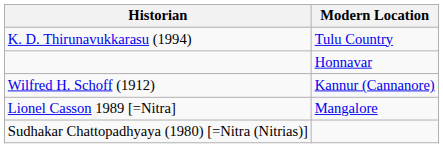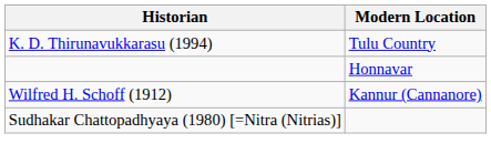 <table class="wikitable">
 <tr>
 <th>Historian</th>
 <th>Modern Location</th>
 </tr>
 <tr>
 <td><a href='#'>K. D. Thirunavukkarasu</a> (1994)</td>
 <td><a href='#'>Tulu Country</a></td>
 </tr>
 <tr>
 <td></td>
 <td><a href='#'>Honnavar</a></td>
 </tr>
 <tr>
 <td><a href='#'>Wilfred H. Schoff</a> (1912)</td>
 <td><a href='#'>Kannur (Cannanore)</a></td>
 </tr>
 <tr>
-<td><a href='#'>Lionel Casson</a> 1989 [=Nitra]</td>
-<td><a href='#'>Mangalore</a></td>
-</tr>
-<tr>
 <td>Sudhakar Chattopadhyaya (1980) [=Nitra (Nitrias)]</td>
 <td></td>
 </tr>
 </table>
